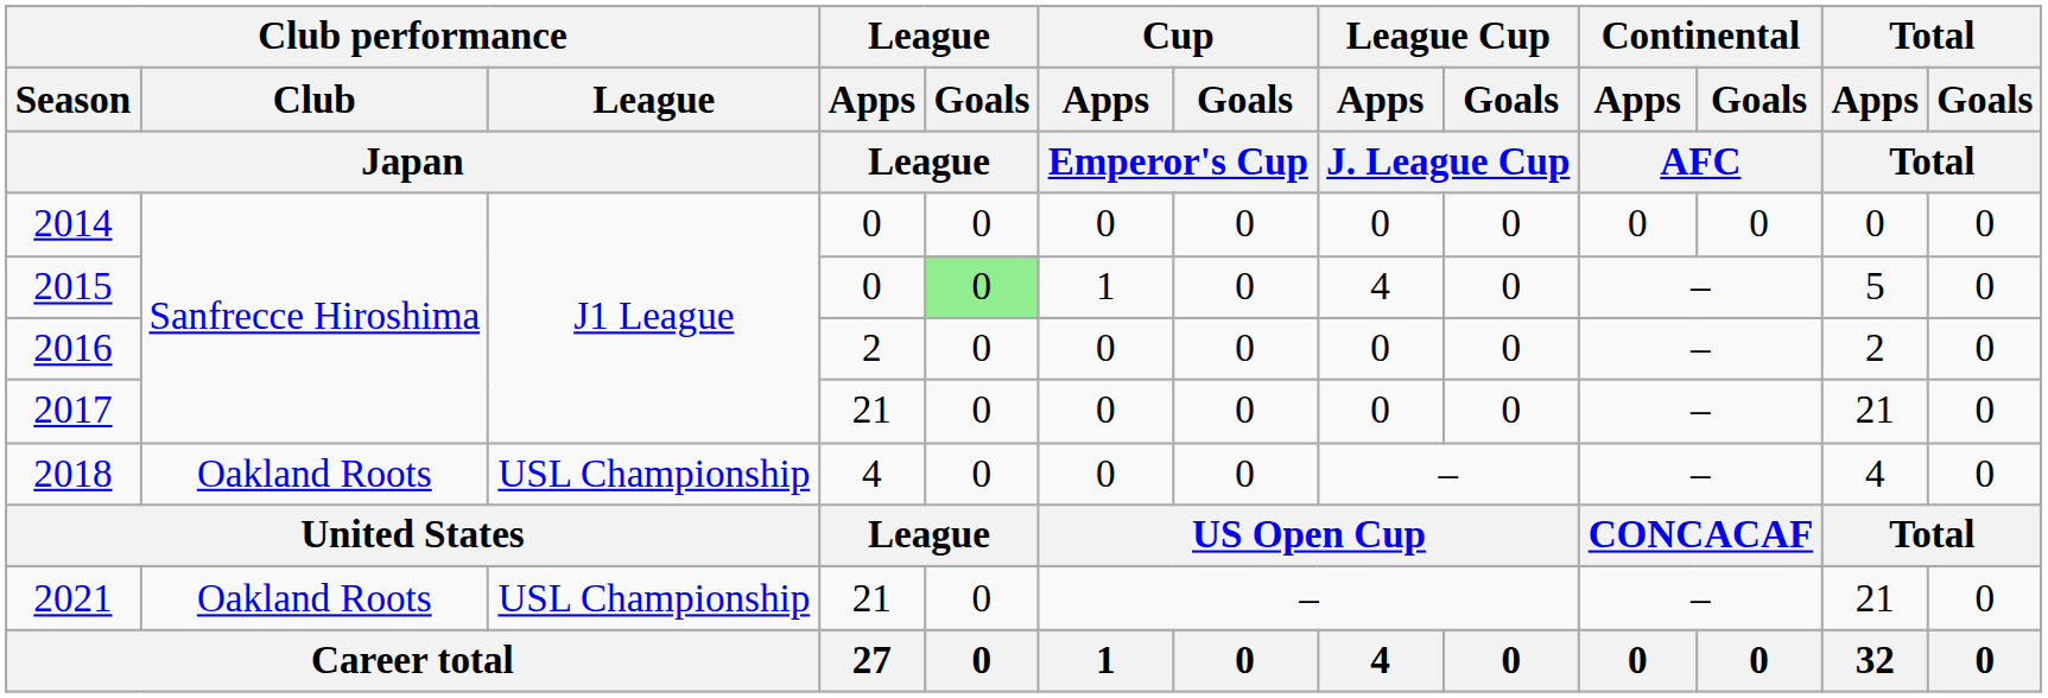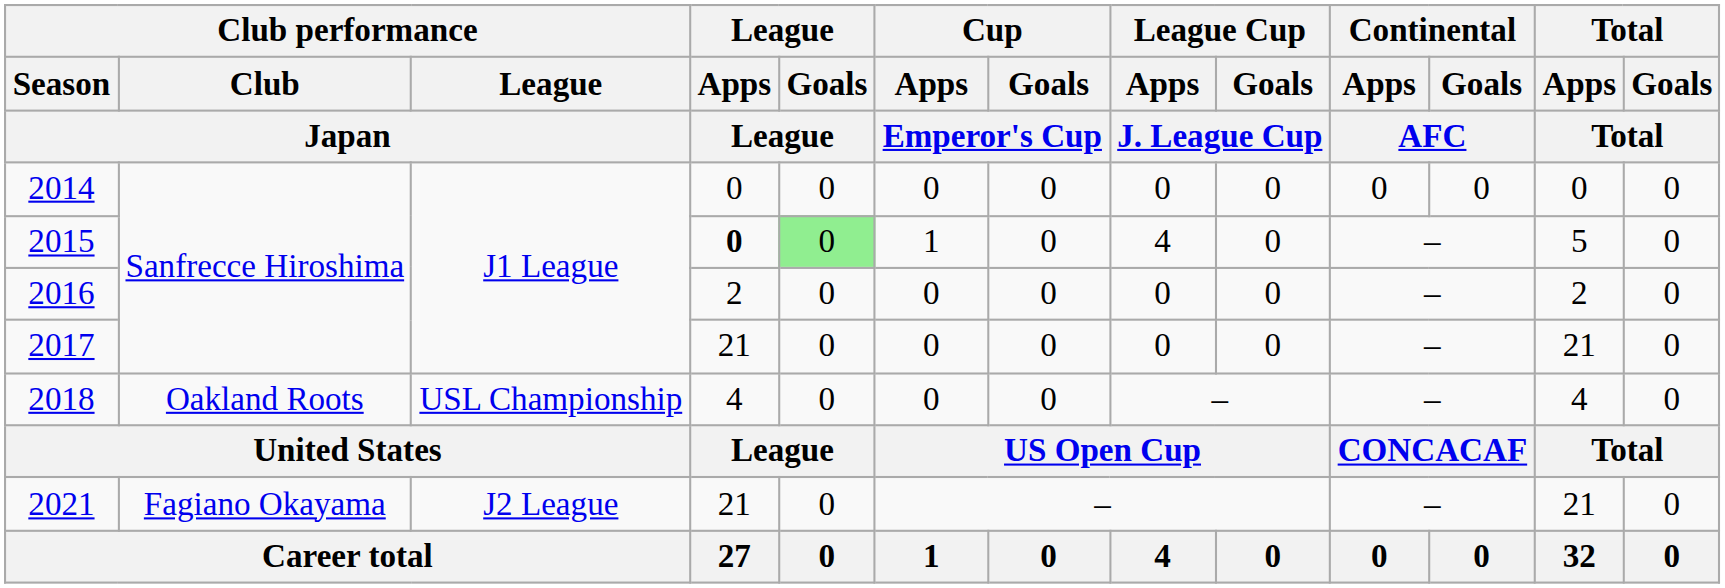 <table class="wikitable" style="text-align:center">
 <tr>
 <th colspan=3>Club performance</th>
 <th colspan=2>League</th>
 <th colspan=2>Cup</th>
 <th colspan=2>League Cup</th>
 <th colspan=2>Continental</th>
 <th colspan=2>Total</th>
 </tr>
 <tr>
 <th>Season</th>
 <th>Club</th>
 <th>League</th>
 <th>Apps</th>
 <th>Goals</th>
 <th>Apps</th>
 <th>Goals</th>
 <th>Apps</th>
 <th>Goals</th>
 <th>Apps</th>
 <th>Goals</th>
 <th>Apps</th>
 <th>Goals</th>
 </tr>
 <tr>
 <th colspan=3>Japan</th>
 <th colspan=2>League</th>
 <th colspan=2><a href='#'>Emperor's Cup</a></th>
 <th colspan=2><a href='#'>J. League Cup</a></th>
 <th colspan=2><a href='#'>AFC</a></th>
 <th colspan=2>Total</th>
 </tr>
 <tr>
 <td><a href='#'>2014</a></td>
 <td rowspan="4"><a href='#'>Sanfrecce Hiroshima</a></td>
 <td rowspan="4"><a href='#'>J1 League</a></td>
 <td>0</td>
 <td>0</td>
 <td>0</td>
 <td>0</td>
 <td>0</td>
 <td>0</td>
 <td>0</td>
 <td>0</td>
 <td>0</td>
 <td>0</td>
 </tr>
 <tr>
 <td><a href='#'>2015</a></td>
-<td>0</td>
+<td><strong>0</strong></td>
 <td style="background: lightgreen;">0</td>
 <td>1</td>
 <td>0</td>
 <td>4</td>
 <td>0</td>
 <td colspan="2">–</td>
 <td>5</td>
 <td>0</td>
 </tr>
 <tr>
 <td><a href='#'>2016</a></td>
 <td>2</td>
 <td>0</td>
 <td>0</td>
 <td>0</td>
 <td>0</td>
 <td>0</td>
 <td colspan="2">–</td>
 <td>2</td>
 <td>0</td>
 </tr>
 <tr>
 <td><a href='#'>2017</a></td>
 <td>21</td>
 <td>0</td>
 <td>0</td>
 <td>0</td>
 <td>0</td>
 <td>0</td>
 <td colspan="2">–</td>
 <td>21</td>
 <td>0</td>
 </tr>
 <tr>
 <td><a href='#'>2018</a></td>
 <td><a href='#'>Oakland Roots</a></td>
 <td><a href='#'>USL Championship</a></td>
 <td>4</td>
 <td>0</td>
 <td>0</td>
 <td>0</td>
 <td colspan="2">–</td>
 <td colspan="2">–</td>
 <td>4</td>
 <td>0</td>
 </tr>
 <tr>
 <th colspan=3>United States</th>
 <th colspan=2>League</th>
 <th colspan=4><a href='#'>US Open Cup</a></th>
 <th colspan=2><a href='#'>CONCACAF</a></th>
 <th colspan=2>Total</th>
 </tr>
 <tr>
 <td><a href='#'>2021</a></td>
-<td><a href='#'>Oakland Roots</a></td>
-<td><a href='#'>USL Championship</a></td>
+<td><a href='#'>Fagiano Okayama</a></td>
+<td><a href='#'>J2 League</a></td>
 <td>21</td>
 <td>0</td>
 <td colspan="4">–</td>
 <td colspan="2">–</td>
 <td>21</td>
 <td>0</td>
 </tr>
 <tr>
 <th colspan=3>Career total</th>
 <th>27</th>
 <th>0</th>
 <th>1</th>
 <th>0</th>
 <th>4</th>
 <th>0</th>
 <th>0</th>
 <th>0</th>
 <th>32</th>
 <th>0</th>
 </tr>
 </table>
